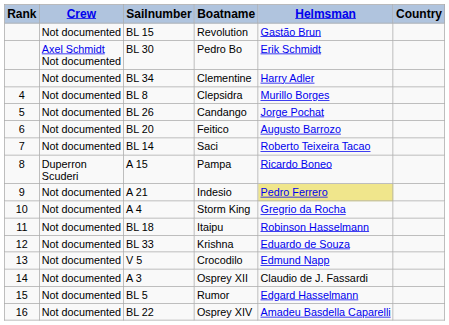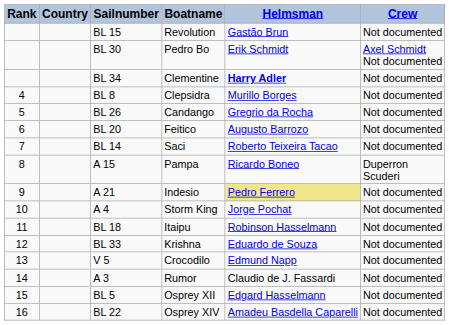 <table class="wikitable">
 <tr>
 <th style="text-align:center;background-color:LightSteelBlue"><strong>Rank</strong></th>
-<th style="text-align:center;background-color:LightSteelBlue"><strong><a href='#'>Crew</a></strong></th>
+<th style="text-align:center;background-color:LightSteelBlue"><strong>Country</strong></th>
 <th style="text-align:center;background-color:LightSteelBlue"><strong>Sailnumber</strong></th>
 <th style="text-align:center;background-color:LightSteelBlue"><strong>Boatname</strong></th>
 <th style="text-align:center;background-color:LightSteelBlue"><strong><a href='#'>Helmsman</a></strong></th>
-<th style="text-align:center;background-color:LightSteelBlue"><strong>Country</strong></th>
+<th style="text-align:center;background-color:LightSteelBlue"><strong><a href='#'>Crew</a></strong></th>
 </tr>
 <tr>
 <td style="text-align:center; vertical-align:top; font-size:90%"></td>
-<td style="vertical-align:top; font-size:90%">Not documented</td>
+<td style="vertical-align:top; font-size:90%"></td>
 <td style="vertical-align:top; font-size:90%">BL 15</td>
 <td style="vertical-align:top; font-size:90%">Revolution</td>
 <td style="vertical-align:top; font-size:90%"><a href='#'>Gastão Brun</a></td>
-<td style="vertical-align:top; font-size:90%"></td>
+<td style="vertical-align:top; font-size:90%">Not documented</td>
 </tr>
 <tr>
 <td style="text-align:center; vertical-align:top; font-size:90%"></td>
-<td style="vertical-align:top; font-size:90%"><a href='#'>Axel Schmidt</a><br>Not documented</td>
+<td style="vertical-align:top; font-size:90%"></td>
 <td style="vertical-align:top; font-size:90%">BL 30</td>
 <td style="vertical-align:top; font-size:90%">Pedro Bo</td>
 <td style="vertical-align:top; font-size:90%"><a href='#'>Erik Schmidt</a></td>
-<td style="vertical-align:top; font-size:90%"></td>
+<td style="vertical-align:top; font-size:90%"><a href='#'>Axel Schmidt</a><br>Not documented</td>
 </tr>
 <tr>
 <td style="text-align:center; vertical-align:top; font-size:90%"></td>
-<td style="vertical-align:top; font-size:90%">Not documented</td>
+<td style="vertical-align:top; font-size:90%"></td>
 <td style="vertical-align:top; font-size:90%">BL 34</td>
 <td style="vertical-align:top; font-size:90%">Clementine</td>
-<td style="vertical-align:top; font-size:90%"><a href='#'>Harry Adler</a></td>
-<td style="vertical-align:top; font-size:90%"></td>
+<td style="vertical-align:top; font-size:90%"><strong><a href='#'>Harry Adler</a></strong></td>
+<td style="vertical-align:top; font-size:90%">Not documented</td>
 </tr>
 <tr>
 <td style="text-align:center; vertical-align:top; font-size:90%">4</td>
-<td style="vertical-align:top; font-size:90%">Not documented</td>
+<td style="vertical-align:top; font-size:90%"></td>
 <td style="vertical-align:top; font-size:90%">BL 8</td>
 <td style="vertical-align:top; font-size:90%">Clepsidra</td>
 <td style="vertical-align:top; font-size:90%"><a href='#'>Murillo Borges</a></td>
-<td style="vertical-align:top; font-size:90%"></td>
+<td style="vertical-align:top; font-size:90%">Not documented</td>
 </tr>
 <tr>
 <td style="text-align:center; vertical-align:top; font-size:90%">5</td>
-<td style="vertical-align:top; font-size:90%">Not documented</td>
+<td style="vertical-align:top; font-size:90%"></td>
 <td style="vertical-align:top; font-size:90%">BL 26</td>
 <td style="vertical-align:top; font-size:90%">Candango</td>
-<td style="vertical-align:top; font-size:90%"><a href='#'>Jorge Pochat</a></td>
-<td style="vertical-align:top; font-size:90%"></td>
+<td style="vertical-align:top; font-size:90%"><a href='#'>Gregrio da Rocha</a></td>
+<td style="vertical-align:top; font-size:90%">Not documented</td>
 </tr>
 <tr>
 <td style="text-align:center; vertical-align:top; font-size:90%">6</td>
-<td style="vertical-align:top; font-size:90%">Not documented</td>
+<td style="vertical-align:top; font-size:90%"></td>
 <td style="vertical-align:top; font-size:90%">BL 20</td>
 <td style="vertical-align:top; font-size:90%">Feitico</td>
 <td style="vertical-align:top; font-size:90%"><a href='#'>Augusto Barrozo</a></td>
-<td style="vertical-align:top; font-size:90%"></td>
+<td style="vertical-align:top; font-size:90%">Not documented</td>
 </tr>
 <tr>
 <td style="text-align:center; vertical-align:top; font-size:90%">7</td>
-<td style="vertical-align:top; font-size:90%">Not documented</td>
+<td style="vertical-align:top; font-size:90%"></td>
 <td style="vertical-align:top; font-size:90%">BL 14</td>
 <td style="vertical-align:top; font-size:90%">Saci</td>
 <td style="vertical-align:top; font-size:90%"><a href='#'>Roberto Teixeira Tacao</a></td>
-<td style="vertical-align:top; font-size:90%"></td>
+<td style="vertical-align:top; font-size:90%">Not documented</td>
 </tr>
 <tr>
 <td style="text-align:center; vertical-align:top; font-size:90%">8</td>
-<td style="vertical-align:top; font-size:90%">Duperron<br>Scuderi</td>
+<td style="vertical-align:top; font-size:90%"></td>
 <td style="vertical-align:top; font-size:90%">A 15</td>
 <td style="vertical-align:top; font-size:90%">Pampa</td>
 <td style="vertical-align:top; font-size:90%"><a href='#'>Ricardo Boneo</a></td>
-<td style="vertical-align:top; font-size:90%"></td>
+<td style="vertical-align:top; font-size:90%">Duperron<br>Scuderi</td>
 </tr>
 <tr>
 <td style="text-align:center; vertical-align:top; font-size:90%">9</td>
-<td style="vertical-align:top; font-size:90%">Not documented</td>
+<td style="vertical-align:top; font-size:90%"></td>
 <td style="vertical-align:top; font-size:90%">A 21</td>
 <td style="vertical-align:top; font-size:90%">Indesio</td>
 <td style="background: khaki; vertical-align:top; font-size:90%"><a href='#'>Pedro Ferrero</a></td>
-<td style="vertical-align:top; font-size:90%"></td>
+<td style="vertical-align:top; font-size:90%">Not documented</td>
 </tr>
 <tr>
 <td style="text-align:center; vertical-align:top; font-size:90%">10</td>
-<td style="vertical-align:top; font-size:90%">Not documented</td>
+<td style="vertical-align:top; font-size:90%"></td>
 <td style="vertical-align:top; font-size:90%">A 4</td>
 <td style="vertical-align:top; font-size:90%">Storm King</td>
-<td style="vertical-align:top; font-size:90%"><a href='#'>Gregrio da Rocha</a></td>
-<td style="vertical-align:top; font-size:90%"></td>
+<td style="vertical-align:top; font-size:90%"><a href='#'>Jorge Pochat</a></td>
+<td style="vertical-align:top; font-size:90%">Not documented</td>
 </tr>
 <tr>
 <td style="text-align:center; vertical-align:top; font-size:90%">11</td>
-<td style="vertical-align:top; font-size:90%">Not documented</td>
+<td style="vertical-align:top; font-size:90%"></td>
 <td style="vertical-align:top; font-size:90%">BL 18</td>
 <td style="vertical-align:top; font-size:90%">Itaipu</td>
 <td style="vertical-align:top; font-size:90%"><a href='#'>Robinson Hasselmann</a></td>
-<td style="vertical-align:top; font-size:90%"></td>
+<td style="vertical-align:top; font-size:90%">Not documented</td>
 </tr>
 <tr>
 <td style="text-align:center; vertical-align:top; font-size:90%">12</td>
-<td style="vertical-align:top; font-size:90%">Not documented</td>
+<td style="vertical-align:top; font-size:90%"></td>
 <td style="vertical-align:top; font-size:90%">BL 33</td>
 <td style="vertical-align:top; font-size:90%">Krishna</td>
 <td style="vertical-align:top; font-size:90%"><a href='#'>Eduardo de Souza</a></td>
-<td style="vertical-align:top; font-size:90%"></td>
+<td style="vertical-align:top; font-size:90%">Not documented</td>
 </tr>
 <tr>
 <td style="text-align:center; vertical-align:top; font-size:90%">13</td>
-<td style="vertical-align:top; font-size:90%">Not documented</td>
+<td style="vertical-align:top; font-size:90%"></td>
 <td style="vertical-align:top; font-size:90%">V 5</td>
 <td style="vertical-align:top; font-size:90%">Crocodilo</td>
 <td style="vertical-align:top; font-size:90%"><a href='#'>Edmund Napp</a></td>
-<td style="vertical-align:top; font-size:90%"></td>
+<td style="vertical-align:top; font-size:90%">Not documented</td>
 </tr>
 <tr>
 <td style="text-align:center; vertical-align:top; font-size:90%">14</td>
+<td style="vertical-align:top; font-size:90%"></td>
+<td style="vertical-align:top; font-size:90%">A 3</td>
+<td style="vertical-align:top; font-size:90%">Rumor</td>
+<td style="vertical-align:top; font-size:90%">Claudio de J. Fassardi</td>
 <td style="vertical-align:top; font-size:90%">Not documented</td>
-<td style="vertical-align:top; font-size:90%">A 3</td>
-<td style="vertical-align:top; font-size:90%">Osprey XII</td>
-<td style="vertical-align:top; font-size:90%">Claudio de J. Fassardi</td>
-<td style="vertical-align:top; font-size:90%"></td>
 </tr>
 <tr>
 <td style="text-align:center; vertical-align:top; font-size:90%">15</td>
+<td style="vertical-align:top; font-size:90%"></td>
+<td style="vertical-align:top; font-size:90%">BL 5</td>
+<td style="vertical-align:top; font-size:90%">Osprey XII</td>
+<td style="vertical-align:top; font-size:90%"><a href='#'>Edgard Hasselmann</a></td>
 <td style="vertical-align:top; font-size:90%">Not documented</td>
-<td style="vertical-align:top; font-size:90%">BL 5</td>
-<td style="vertical-align:top; font-size:90%">Rumor</td>
-<td style="vertical-align:top; font-size:90%"><a href='#'>Edgard Hasselmann</a></td>
-<td style="vertical-align:top; font-size:90%"></td>
 </tr>
 <tr>
 <td style="text-align:center; vertical-align:top; font-size:90%">16</td>
-<td style="vertical-align:top; font-size:90%">Not documented</td>
+<td style="vertical-align:top; font-size:90%"></td>
 <td style="vertical-align:top; font-size:90%">BL 22</td>
 <td style="vertical-align:top; font-size:90%">Osprey XIV</td>
 <td style="vertical-align:top; font-size:90%"><a href='#'>Amadeu Basdella Caparelli</a></td>
-<td style="vertical-align:top; font-size:90%"></td>
+<td style="vertical-align:top; font-size:90%">Not documented</td>
 </tr>
 </table>
